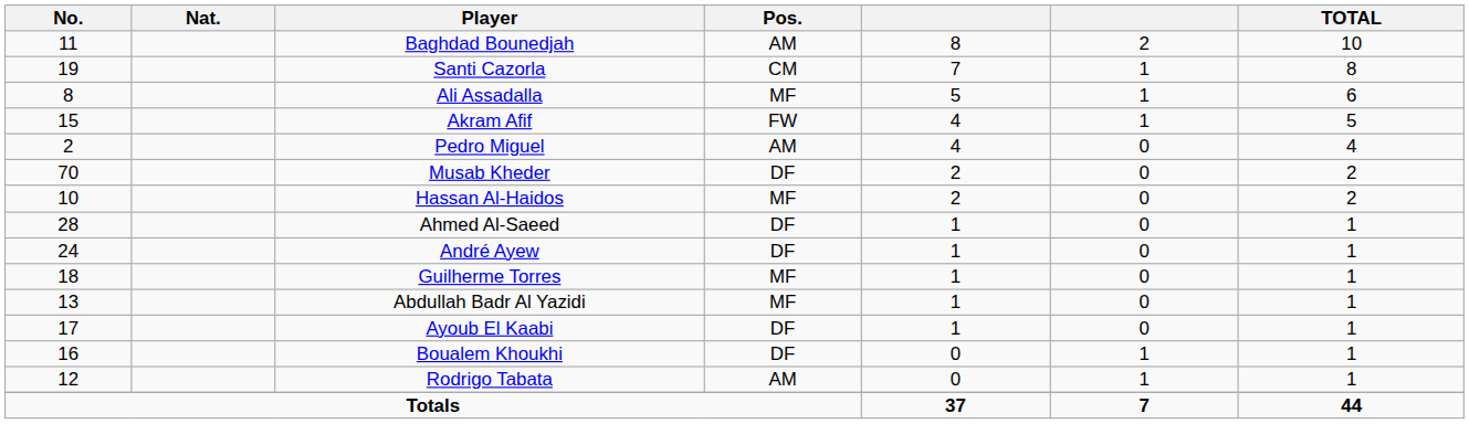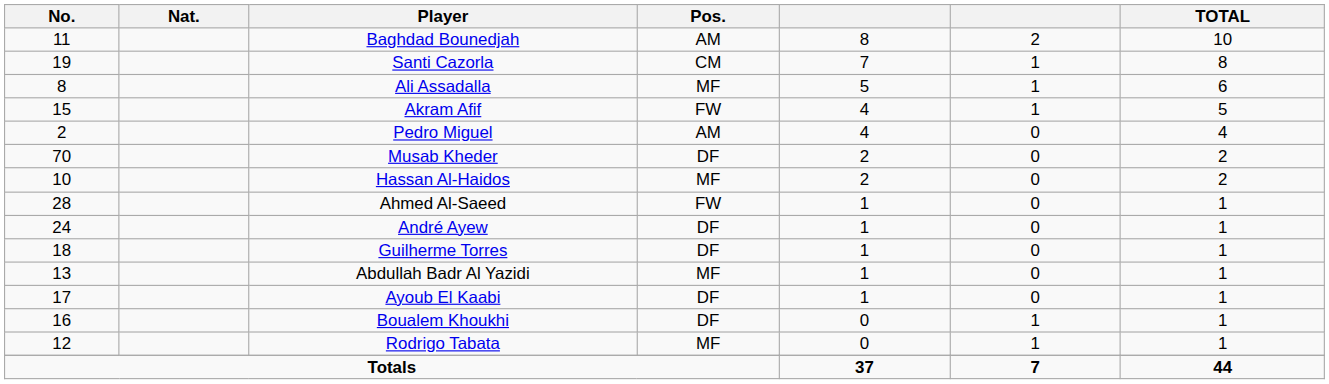 <table class="wikitable sortable alternance"  style="font-size:95%; text-align:center; line-height:14px; width:60%;">
 <tr>
 <th width=10>No.</th>
 <th width=10>Nat.</th>
 <th width=100>Player</th>
 <th width=10>Pos.</th>
 <th width=40></th>
 <th width=40></th>
 <th width=40>TOTAL</th>
 </tr>
 <tr>
 <td>11</td>
 <td></td>
 <td><a href='#'>Baghdad Bounedjah</a></td>
 <td>AM</td>
 <td>8</td>
 <td>2</td>
 <td>10</td>
 </tr>
 <tr>
 <td>19</td>
 <td></td>
 <td><a href='#'>Santi Cazorla</a></td>
 <td>CM</td>
 <td>7</td>
 <td>1</td>
 <td>8</td>
 </tr>
 <tr>
 <td>8</td>
 <td></td>
 <td><a href='#'>Ali Assadalla</a></td>
 <td>MF</td>
 <td>5</td>
 <td>1</td>
 <td>6</td>
 </tr>
 <tr>
 <td>15</td>
 <td></td>
 <td><a href='#'>Akram Afif</a></td>
 <td>FW</td>
 <td>4</td>
 <td>1</td>
 <td>5</td>
 </tr>
 <tr>
 <td>2</td>
 <td></td>
 <td><a href='#'>Pedro Miguel</a></td>
 <td>AM</td>
 <td>4</td>
 <td>0</td>
 <td>4</td>
 </tr>
 <tr>
 <td>70</td>
 <td></td>
 <td><a href='#'>Musab Kheder</a></td>
 <td>DF</td>
 <td>2</td>
 <td>0</td>
 <td>2</td>
 </tr>
 <tr>
 <td>10</td>
 <td></td>
 <td><a href='#'>Hassan Al-Haidos</a></td>
 <td>MF</td>
 <td>2</td>
 <td>0</td>
 <td>2</td>
 </tr>
 <tr>
 <td>28</td>
 <td></td>
 <td>Ahmed Al-Saeed</td>
-<td>DF</td>
+<td>FW</td>
 <td>1</td>
 <td>0</td>
 <td>1</td>
 </tr>
 <tr>
 <td>24</td>
 <td></td>
 <td><a href='#'>André Ayew</a></td>
 <td>DF</td>
 <td>1</td>
 <td>0</td>
 <td>1</td>
 </tr>
 <tr>
 <td>18</td>
 <td></td>
 <td><a href='#'>Guilherme Torres</a></td>
-<td>MF</td>
+<td>DF</td>
 <td>1</td>
 <td>0</td>
 <td>1</td>
 </tr>
 <tr>
 <td>13</td>
 <td></td>
 <td>Abdullah Badr Al Yazidi</td>
 <td>MF</td>
 <td>1</td>
 <td>0</td>
 <td>1</td>
 </tr>
 <tr>
 <td>17</td>
 <td></td>
 <td><a href='#'>Ayoub El Kaabi</a></td>
 <td>DF</td>
 <td>1</td>
 <td>0</td>
 <td>1</td>
 </tr>
 <tr>
 <td>16</td>
 <td></td>
 <td><a href='#'>Boualem Khoukhi</a></td>
 <td>DF</td>
 <td>0</td>
 <td>1</td>
 <td>1</td>
 </tr>
 <tr>
 <td>12</td>
 <td></td>
 <td><a href='#'>Rodrigo Tabata</a></td>
-<td>AM</td>
+<td>MF</td>
 <td>0</td>
 <td>1</td>
 <td>1</td>
 </tr>
 <tr>
 </tr>
 <tr class="sortbottom">
 <td colspan="4"><strong>Totals</strong></td>
 <td><strong>37</strong></td>
 <td><strong>7</strong></td>
 <td><strong>44</strong></td>
 </tr>
 </table>
